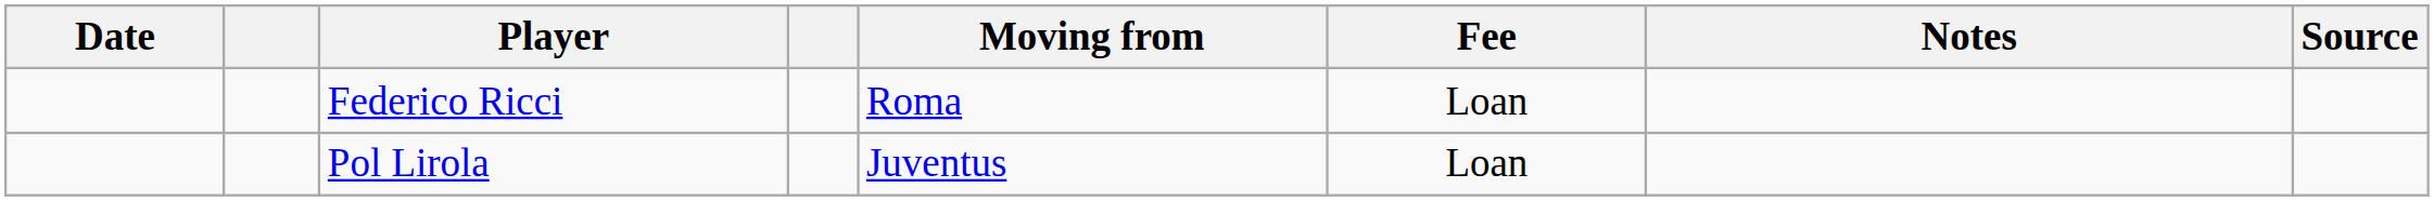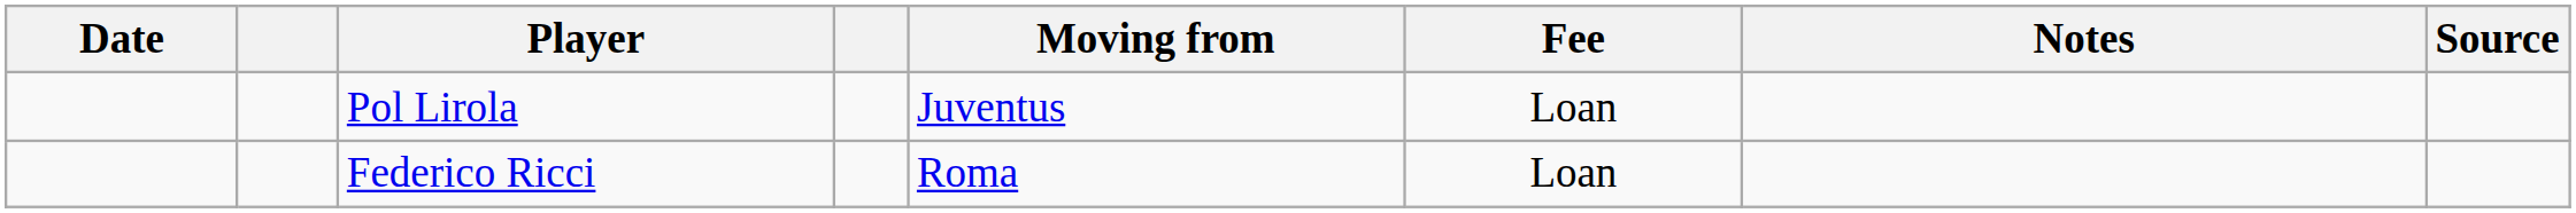 <table class="wikitable sortable">
 <tr>
 <th style="width:80px;">Date</th>
 <th style="width:30px;"></th>
 <th style="width:180px;">Player</th>
 <th style="width:20px;"></th>
 <th style="width:180px;">Moving from</th>
 <th style="width:120px;" class="unsortable">Fee</th>
 <th style="width:250px;" class="unsortable">Notes</th>
 <th style="width:20px;">Source</th>
 </tr>
 <tr>
 <td></td>
 <td align=center></td>
+<td> <a href='#'>Pol Lirola</a></td>
+<td align=center></td>
+<td> <a href='#'>Juventus</a></td>
+<td align=center>Loan</td>
+<td align=center></td>
+<td></td>
+</tr>
+<tr>
+<td></td>
+<td align=center></td>
 <td> <a href='#'>Federico Ricci</a></td>
 <td align=center></td>
 <td> <a href='#'>Roma</a></td>
 <td align=center>Loan</td>
 <td align=center></td>
 <td></td>
 </tr>
-<tr>
-<td></td>
-<td align=center></td>
-<td> <a href='#'>Pol Lirola</a></td>
-<td align=center></td>
-<td> <a href='#'>Juventus</a></td>
-<td align=center>Loan</td>
-<td align=center></td>
-<td></td>
-</tr>
 </table>
